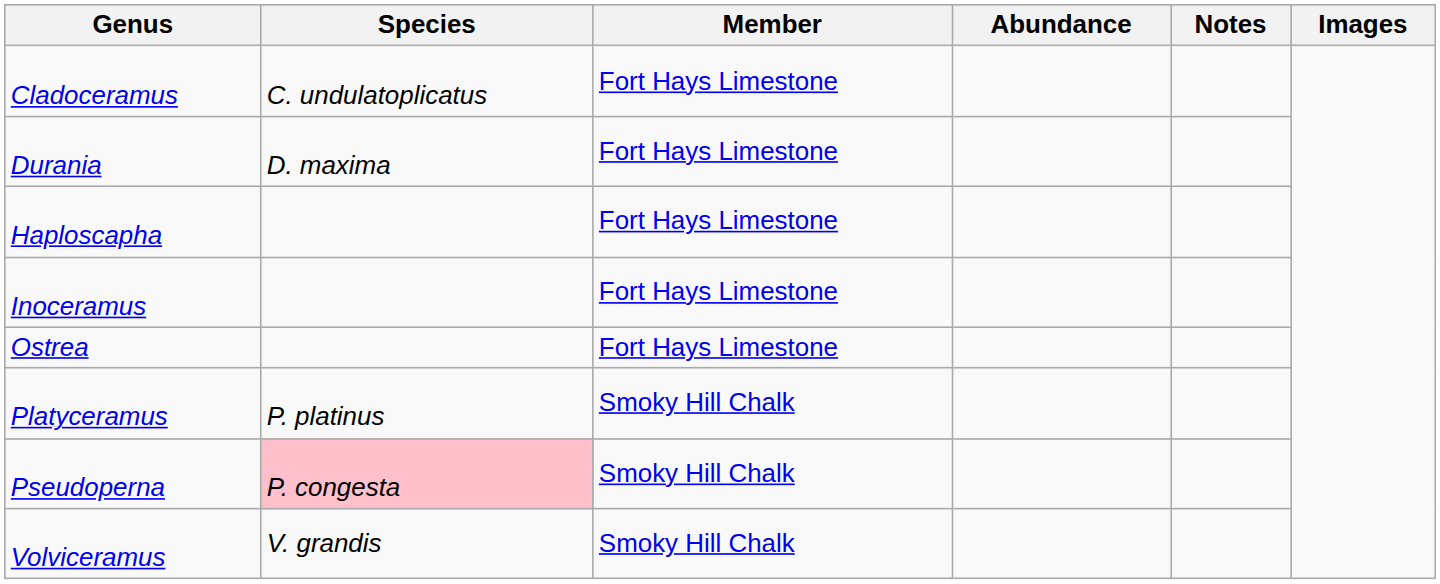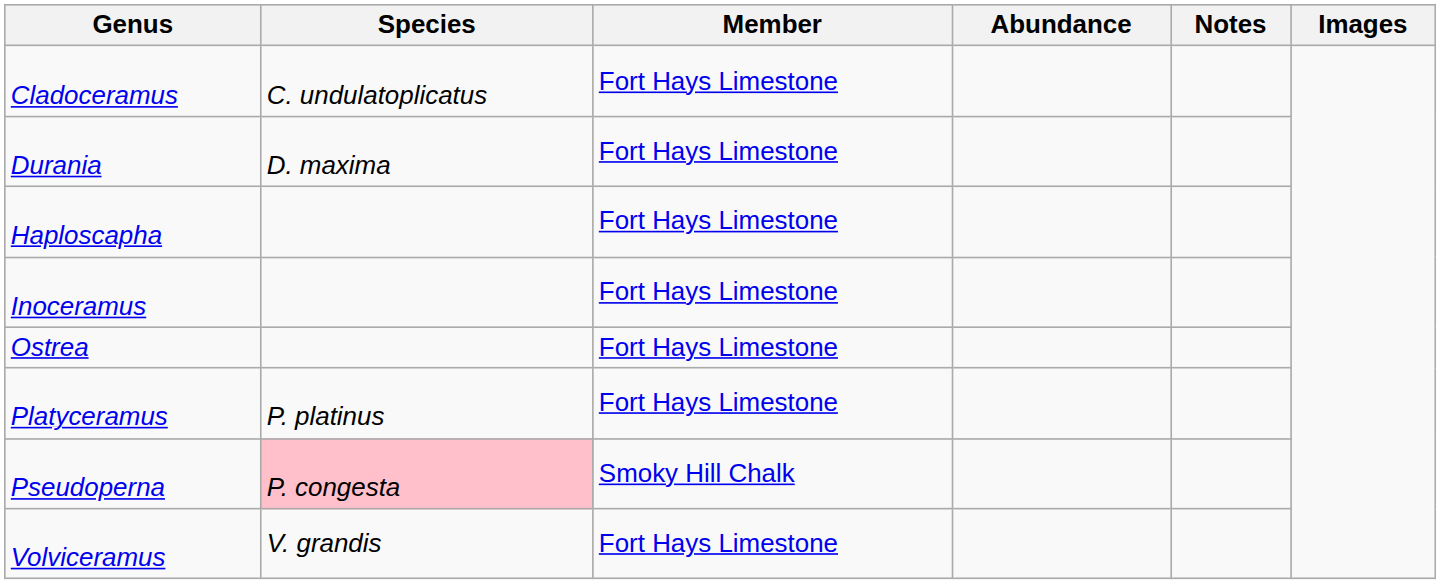 <table class="wikitable" style="margin:auto; width:100%;">
 <tr>
 <th>Genus</th>
 <th>Species</th>
 <th>Member</th>
 <th>Abundance</th>
 <th>Notes</th>
 <th>Images</th>
 </tr>
 <tr>
 <td><br><em><a href='#'>Cladoceramus</a></em></td>
 <td><br><em>C. undulatoplicatus</em></td>
 <td><a href='#'>Fort Hays Limestone</a></td>
 <td></td>
 <td></td>
 <td rowspan="34"><br></td>
 </tr>
 <tr>
 <td><br><em><a href='#'>Durania</a></em></td>
 <td><br><em>D. maxima</em></td>
 <td><a href='#'>Fort Hays Limestone</a></td>
 <td></td>
 <td></td>
 </tr>
 <tr>
 <td><br><em><a href='#'>Haploscapha</a></em></td>
 <td></td>
 <td><a href='#'>Fort Hays Limestone</a></td>
 <td></td>
 <td></td>
 </tr>
 <tr>
 <td><br><em><a href='#'>Inoceramus</a></em></td>
 <td></td>
 <td><a href='#'>Fort Hays Limestone</a></td>
 <td></td>
 <td></td>
 </tr>
 <tr>
 <td><em><a href='#'>Ostrea</a></em></td>
 <td></td>
 <td><a href='#'>Fort Hays Limestone</a></td>
 <td></td>
 <td></td>
 </tr>
 <tr>
 <td><br><em><a href='#'>Platyceramus</a></em></td>
 <td><br><em>P. platinus</em></td>
-<td><a href='#'>Smoky Hill Chalk</a></td>
+<td><a href='#'>Fort Hays Limestone</a></td>
 <td></td>
 <td></td>
 </tr>
 <tr>
 <td><br><em><a href='#'>Pseudoperna</a></em></td>
 <td style="background: pink;"><br><em>P. congesta</em></td>
 <td><a href='#'>Smoky Hill Chalk</a></td>
 <td></td>
 <td></td>
 </tr>
 <tr>
 <td><br><em><a href='#'>Volviceramus</a></em></td>
 <td><em>V. grandis</em></td>
-<td><a href='#'>Smoky Hill Chalk</a></td>
+<td><a href='#'>Fort Hays Limestone</a></td>
 <td></td>
 <td></td>
 </tr>
 </table>
